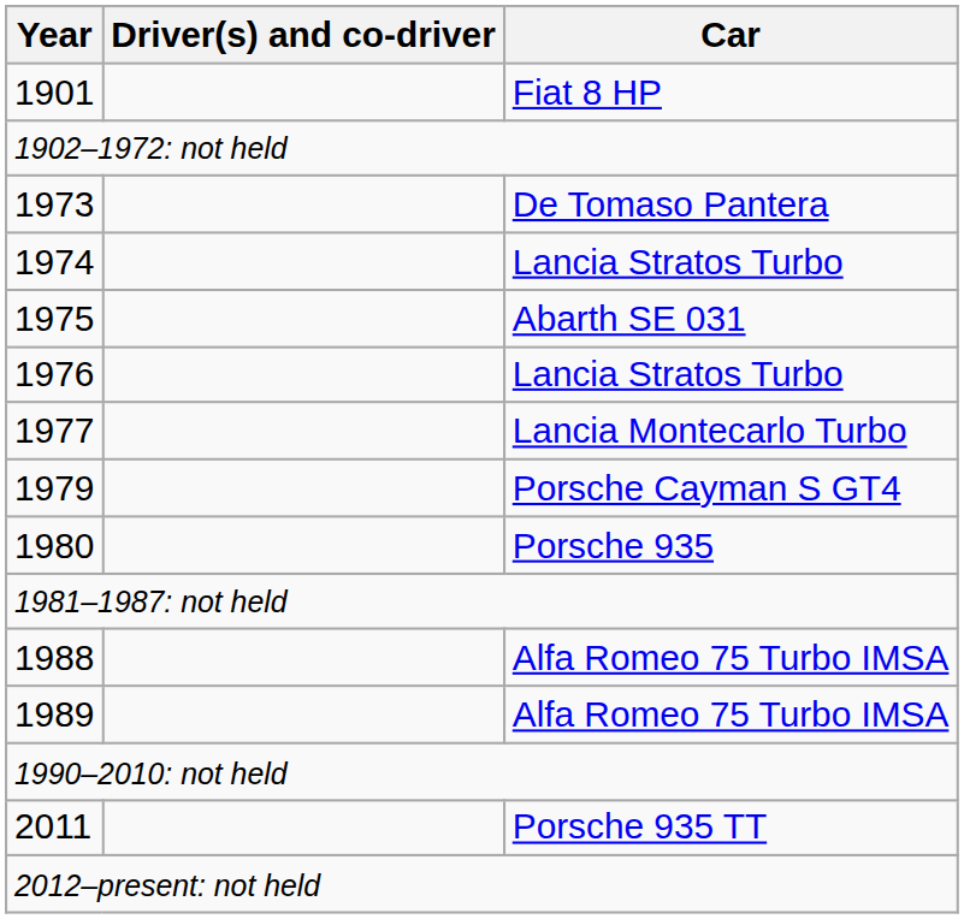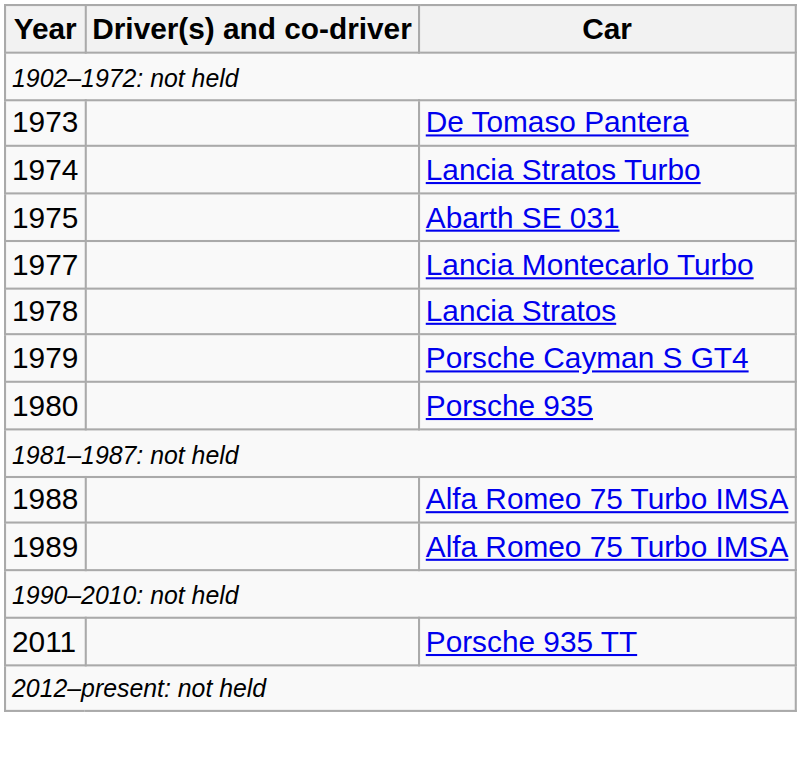 <table class="wikitable sortable" style="font-size: 90%;">
 <tr>
 <th scope="col" class="date">Year</th>
 <th scope="col" class="unsortable">Driver(s) and co-driver</th>
 <th scope="col" class="unsortable">Car</th>
-</tr>
-<tr>
-<td>1901</td>
-<td></td>
-<td><a href='#'>Fiat 8 HP</a></td>
 </tr>
 <tr>
 <td data-sort-value="1902" colspan=3><small><em>1902–1972: not held</em></small></td>
 </tr>
 <tr>
 <td>1973</td>
 <td></td>
 <td><a href='#'>De Tomaso Pantera</a></td>
 </tr>
 <tr>
 <td>1974</td>
 <td></td>
 <td><a href='#'>Lancia Stratos Turbo</a></td>
 </tr>
 <tr>
 <td>1975</td>
 <td></td>
 <td><a href='#'>Abarth SE 031</a></td>
 </tr>
 <tr>
-<td>1976</td>
-<td></td>
-<td><a href='#'>Lancia Stratos Turbo</a></td>
-</tr>
-<tr>
 <td>1977</td>
 <td></td>
 <td><a href='#'>Lancia Montecarlo Turbo</a></td>
+</tr>
+<tr>
+<td>1978</td>
+<td></td>
+<td><a href='#'>Lancia Stratos</a></td>
 </tr>
 <tr>
 <td>1979</td>
 <td></td>
 <td><a href='#'>Porsche Cayman S GT4</a></td>
 </tr>
 <tr>
 <td>1980</td>
 <td></td>
 <td><a href='#'>Porsche 935</a></td>
 </tr>
 <tr>
 <td data-sort-value="1981" colspan=3><small><em>1981–1987: not held</em></small></td>
 </tr>
 <tr>
 <td>1988</td>
 <td></td>
 <td><a href='#'>Alfa Romeo 75 Turbo IMSA</a></td>
 </tr>
 <tr>
 <td>1989</td>
 <td></td>
 <td><a href='#'>Alfa Romeo 75 Turbo IMSA</a></td>
 </tr>
 <tr>
 <td data-sort-value="1990" colspan=3><small><em>1990–2010: not held</em></small></td>
 </tr>
 <tr>
 <td>2011</td>
 <td></td>
 <td><a href='#'>Porsche 935 TT</a></td>
 </tr>
 <tr>
 <td data-sort-value="2012" colspan=3><small><em>2012–present: not held</em></small></td>
 </tr>
 </table>
